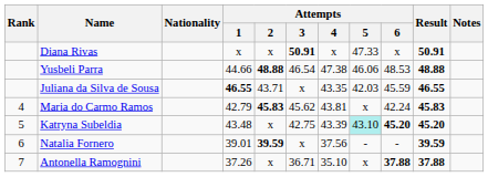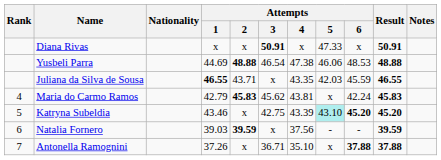 <table class="wikitable sortable" style="text-align:center">
 <tr>
 <th rowspan=2>Rank</th>
 <th rowspan=2>Name</th>
 <th rowspan=2>Nationality</th>
 <th colspan=6>Attempts</th>
 <th rowspan=2>Result</th>
 <th rowspan=2>Notes</th>
 </tr>
 <tr>
 <th>1</th>
 <th>2</th>
 <th>3</th>
 <th>4</th>
 <th>5</th>
 <th>6</th>
 </tr>
 <tr>
 <td align=center></td>
 <td align=left><a href='#'>Diana Rivas</a></td>
 <td align=left></td>
 <td>x</td>
 <td>x</td>
 <td><strong>50.91</strong></td>
 <td>x</td>
 <td>47.33</td>
 <td>x</td>
 <td><strong>50.91</strong></td>
 <td></td>
 </tr>
 <tr>
 <td align=center></td>
 <td align=left><a href='#'>Yusbeli Parra</a></td>
 <td align=left></td>
-<td>44.66</td>
+<td>44.69</td>
 <td><strong>48.88</strong></td>
 <td>46.54</td>
 <td>47.38</td>
 <td>46.06</td>
 <td>48.53</td>
 <td><strong>48.88</strong></td>
 <td></td>
 </tr>
 <tr>
 <td align=center></td>
 <td align=left><a href='#'>Juliana da Silva de Sousa</a></td>
 <td align=left></td>
 <td><strong>46.55</strong></td>
 <td>43.71</td>
 <td>x</td>
 <td>43.35</td>
 <td>42.03</td>
 <td>45.59</td>
 <td><strong>46.55</strong></td>
 <td></td>
 </tr>
 <tr>
 <td align=center>4</td>
 <td align=left><a href='#'>Maria do Carmo Ramos</a></td>
 <td align=left></td>
 <td>42.79</td>
 <td><strong>45.83</strong></td>
 <td>45.62</td>
 <td>43.81</td>
 <td>x</td>
 <td>42.24</td>
 <td><strong>45.83</strong></td>
 <td></td>
 </tr>
 <tr>
 <td align=center>5</td>
 <td align=left><a href='#'>Katryna Subeldia</a></td>
 <td align=left></td>
-<td>43.48</td>
+<td>43.46</td>
 <td>x</td>
 <td>42.75</td>
 <td>43.39</td>
 <td style="background: paleturquoise;">43.10</td>
 <td><strong>45.20</strong></td>
 <td><strong>45.20</strong></td>
 <td></td>
 </tr>
 <tr>
 <td align=center>6</td>
 <td align=left><a href='#'>Natalia Fornero</a></td>
 <td align=left></td>
-<td>39.01</td>
+<td>39.03</td>
 <td><strong>39.59</strong></td>
 <td>x</td>
 <td>37.56</td>
 <td>-</td>
 <td>-</td>
 <td><strong>39.59</strong></td>
 <td></td>
 </tr>
 <tr>
 <td align=center>7</td>
 <td align=left><a href='#'>Antonella Ramognini</a></td>
 <td align=left></td>
 <td>37.26</td>
 <td>x</td>
 <td>36.71</td>
 <td>35.10</td>
 <td>x</td>
 <td><strong>37.88</strong></td>
 <td><strong>37.88</strong></td>
 <td></td>
 </tr>
 </table>
